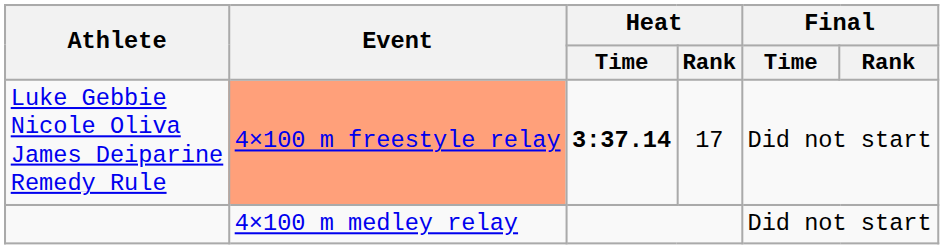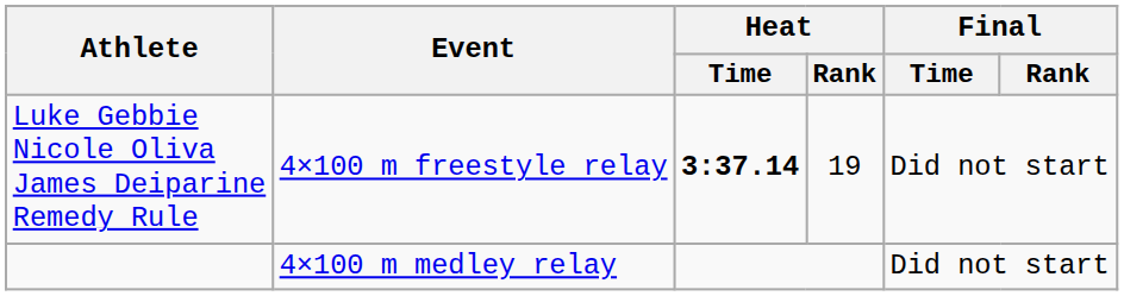 <table class="wikitable" style="text-align:center; font-size:90%">
 <tr>
 <th rowspan=2>Athlete</th>
 <th rowspan=2>Event</th>
 <th colspan=2>Heat</th>
 <th colspan=2>Final</th>
 </tr>
 <tr style="font-size:95%">
 <th>Time</th>
 <th>Rank</th>
 <th>Time</th>
 <th>Rank</th>
 </tr>
 <tr>
 <td align=left><a href='#'>Luke Gebbie</a><br><a href='#'>Nicole Oliva</a><br><a href='#'>James Deiparine</a><br><a href='#'>Remedy Rule</a></td>
-<td align=left style="background: lightsalmon;"><a href='#'>4×100 m freestyle relay</a></td>
+<td align=left><a href='#'>4×100 m freestyle relay</a></td>
 <td><strong>3:37.14</strong></td>
-<td>17</td>
+<td>19</td>
 <td colspan=2>Did not start</td>
 </tr>
 <tr>
 <td align=left></td>
 <td align=left><a href='#'>4×100 m medley relay</a></td>
 <td colspan=2></td>
 <td colspan=2>Did not start</td>
 </tr>
 </table>
